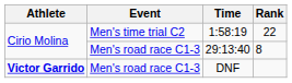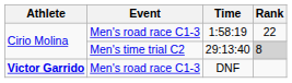 <table class="wikitable" style="font-size:90%">
 <tr>
 <th>Athlete</th>
 <th>Event</th>
 <th>Time</th>
 <th>Rank</th>
 </tr>
 <tr align=center>
 <td align=left rowspan=2><a href='#'>Cirio Molina</a></td>
-<td align=left><a href='#'>Men's time trial C2</a></td>
+<td align=left><a href='#'>Men's road race C1-3</a></td>
 <td>1:58:19</td>
 <td>22</td>
 </tr>
 <tr>
-<td align=left><a href='#'>Men's road race C1-3</a></td>
+<td align=left><a href='#'>Men's time trial C2</a></td>
 <td>29:13:40</td>
-<td>8</td>
+<td style="background: lightgrey;">8</td>
 </tr>
 <tr align=center>
 <td align=left><strong><a href='#'>Victor Garrido</a></strong></td>
 <td align=left><a href='#'>Men's road race C1-3</a></td>
 <td>DNF</td>
 <td></td>
 </tr>
 </table>
